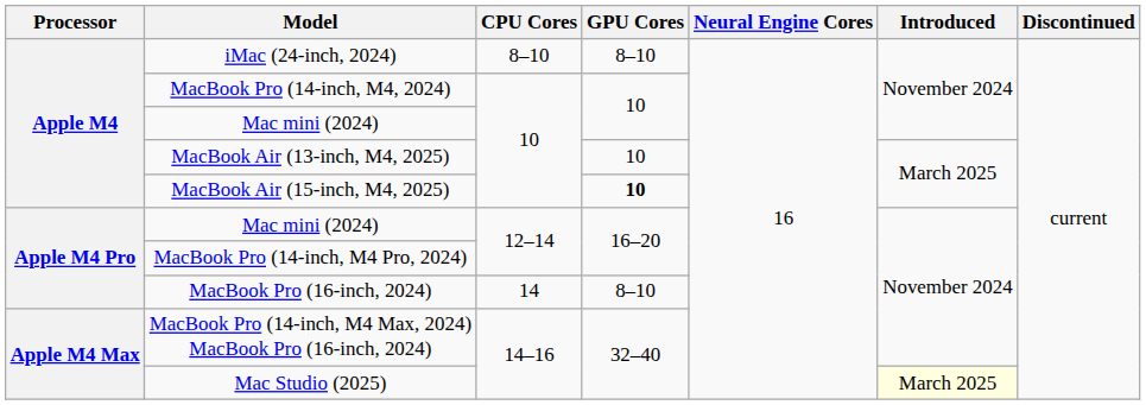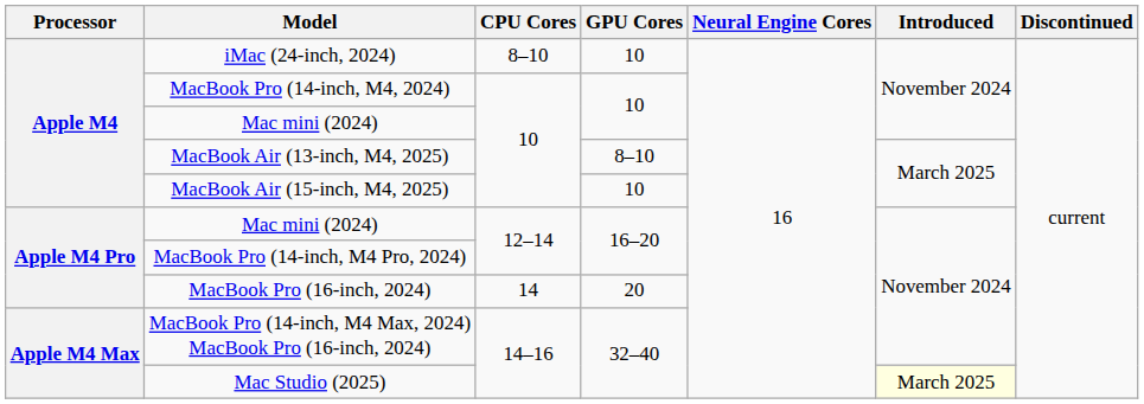 <table class="wikitable sortable" style="font-size:smaller; text-align:center">
 <tr>
 <th>Processor</th>
 <th>Model</th>
 <th>CPU Cores</th>
 <th>GPU Cores</th>
 <th><a href='#'>Neural Engine</a> Cores</th>
 <th>Introduced</th>
 <th>Discontinued</th>
 </tr>
 <tr>
 <th data-sort-value=1 rowspan=5><a href='#'>Apple M4</a></th>
 <td><a href='#'>iMac</a> (24-inch, 2024)</td>
 <td>8–10</td>
-<td>8–10</td>
+<td>10</td>
 <td rowspan=10>16</td>
 <td rowspan=3>November 2024</td>
 <td rowspan=10>current</td>
 </tr>
 <tr>
 <td><a href='#'>MacBook Pro</a> (14-inch, M4, 2024)</td>
 <td rowspan=4>10</td>
 <td rowspan=2>10</td>
 </tr>
 <tr>
 <td><a href='#'>Mac mini</a> (2024)</td>
 </tr>
 <tr>
 <td><a href='#'>MacBook Air</a> (13-inch, M4, 2025)</td>
-<td>10</td>
+<td>8–10</td>
 <td rowspan=2>March 2025</td>
 </tr>
 <tr>
 <td><a href='#'>MacBook Air</a> (15-inch, M4, 2025)</td>
-<td><strong>10</strong></td>
+<td>10</td>
 </tr>
 <tr>
 <th data-sort-value=2 rowspan=3><a href='#'>Apple M4 Pro</a></th>
 <td><a href='#'>Mac mini</a> (2024)</td>
 <td rowspan=2>12–14</td>
 <td rowspan=2>16–20</td>
 <td rowspan=4>November 2024</td>
 </tr>
 <tr>
 <td><a href='#'>MacBook Pro</a> (14-inch, M4 Pro, 2024)</td>
 </tr>
 <tr>
 <td><a href='#'>MacBook Pro</a> (16-inch, 2024)</td>
 <td>14</td>
-<td>8–10</td>
+<td>20</td>
 </tr>
 <tr>
 <th data-sort-value=3 rowspan=2><a href='#'>Apple M4 Max</a></th>
 <td><a href='#'>MacBook Pro</a> (14-inch, M4 Max, 2024)<br><a href='#'>MacBook Pro</a> (16-inch, 2024)</td>
 <td rowspan=2>14–16</td>
 <td rowspan=2>32–40</td>
 </tr>
 <tr>
 <td><a href='#'>Mac Studio</a> (2025)</td>
 <td style="background: lightyellow;">March 2025</td>
 </tr>
 </table>
